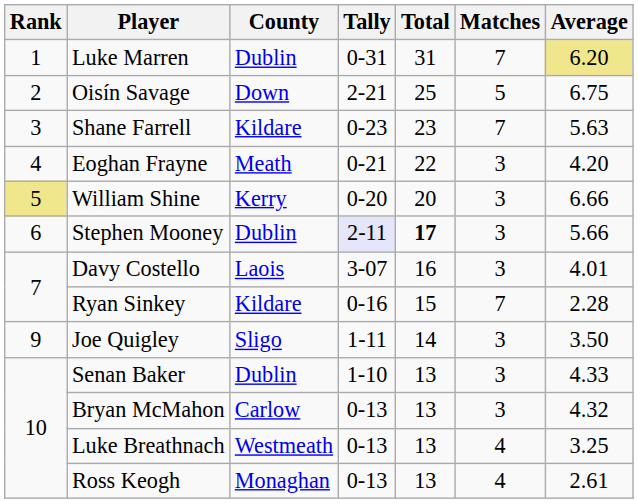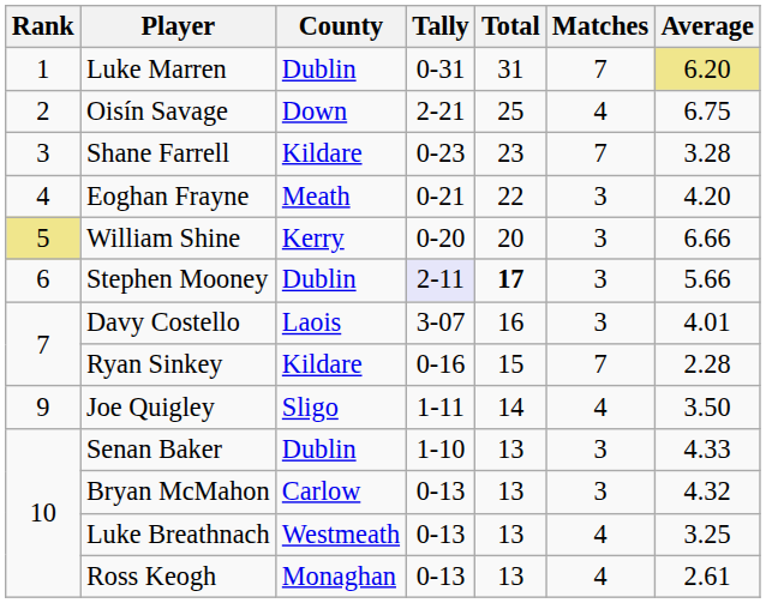 <table class="wikitable">
 <tr>
 <th>Rank</th>
 <th>Player</th>
 <th>County</th>
 <th>Tally</th>
 <th>Total</th>
 <th>Matches</th>
 <th>Average</th>
 </tr>
 <tr>
 <td rowspan="1" style="text-align:center;">1</td>
 <td>Luke Marren</td>
 <td><a href='#'>Dublin</a></td>
 <td align=center>0-31</td>
 <td align=center>31</td>
 <td align=center>7</td>
 <td align=center style="background: khaki;">6.20</td>
 </tr>
 <tr>
 <td rowspan="1" style="text-align:center;">2</td>
 <td>Oisín Savage</td>
 <td><a href='#'>Down</a></td>
 <td align=center>2-21</td>
 <td align=center>25</td>
-<td align=center>5</td>
+<td align=center>4</td>
 <td align=center>6.75</td>
 </tr>
 <tr>
 <td rowspan="1" style="text-align:center;">3</td>
 <td>Shane Farrell</td>
 <td><a href='#'>Kildare</a></td>
 <td align=center>0-23</td>
 <td align=center>23</td>
 <td align=center>7</td>
-<td align=center>5.63</td>
+<td align=center>3.28</td>
 </tr>
 <tr>
 <td rowspan="1" style="text-align:center;">4</td>
 <td>Eoghan Frayne</td>
 <td><a href='#'>Meath</a></td>
 <td align=center>0-21</td>
 <td align=center>22</td>
 <td align=center>3</td>
 <td align=center>4.20</td>
 </tr>
 <tr>
 <td rowspan="1" style="background: khaki; text-align:center;">5</td>
 <td>William Shine</td>
 <td><a href='#'>Kerry</a></td>
 <td align=center>0-20</td>
 <td align=center>20</td>
 <td align=center>3</td>
 <td align=center>6.66</td>
 </tr>
 <tr>
 <td rowspan="1" style="text-align:center;">6</td>
 <td>Stephen Mooney</td>
 <td><a href='#'>Dublin</a></td>
 <td align=center style="background: lavender;">2-11</td>
 <td align=center><strong>17</strong></td>
 <td align=center>3</td>
 <td align=center>5.66</td>
 </tr>
 <tr>
 <td rowspan="2" style="text-align:center;">7</td>
 <td>Davy Costello</td>
 <td><a href='#'>Laois</a></td>
 <td align=center>3-07</td>
 <td align=center>16</td>
 <td align=center>3</td>
 <td align=center>4.01</td>
 </tr>
 <tr>
 <td>Ryan Sinkey</td>
 <td><a href='#'>Kildare</a></td>
 <td align=center>0-16</td>
 <td align=center>15</td>
 <td align=center>7</td>
 <td align=center>2.28</td>
 </tr>
 <tr>
 <td rowspan="1" style="text-align:center;">9</td>
 <td>Joe Quigley</td>
 <td><a href='#'>Sligo</a></td>
 <td align=center>1-11</td>
 <td align=center>14</td>
-<td align=center>3</td>
+<td align=center>4</td>
 <td align=center>3.50</td>
 </tr>
 <tr>
 <td rowspan="4" style="text-align:center;">10</td>
 <td>Senan Baker</td>
 <td><a href='#'>Dublin</a></td>
 <td align=center>1-10</td>
 <td align=center>13</td>
 <td align=center>3</td>
 <td align=center>4.33</td>
 </tr>
 <tr>
 <td>Bryan McMahon</td>
 <td><a href='#'>Carlow</a></td>
 <td align=center>0-13</td>
 <td align=center>13</td>
 <td align=center>3</td>
 <td align=center>4.32</td>
 </tr>
 <tr>
 <td>Luke Breathnach</td>
 <td><a href='#'>Westmeath</a></td>
 <td align=center>0-13</td>
 <td align=center>13</td>
 <td align=center>4</td>
 <td align=center>3.25</td>
 </tr>
 <tr>
 <td>Ross Keogh</td>
 <td><a href='#'>Monaghan</a></td>
 <td align=center>0-13</td>
 <td align=center>13</td>
 <td align=center>4</td>
 <td align=center>2.61</td>
 </tr>
 </table>
